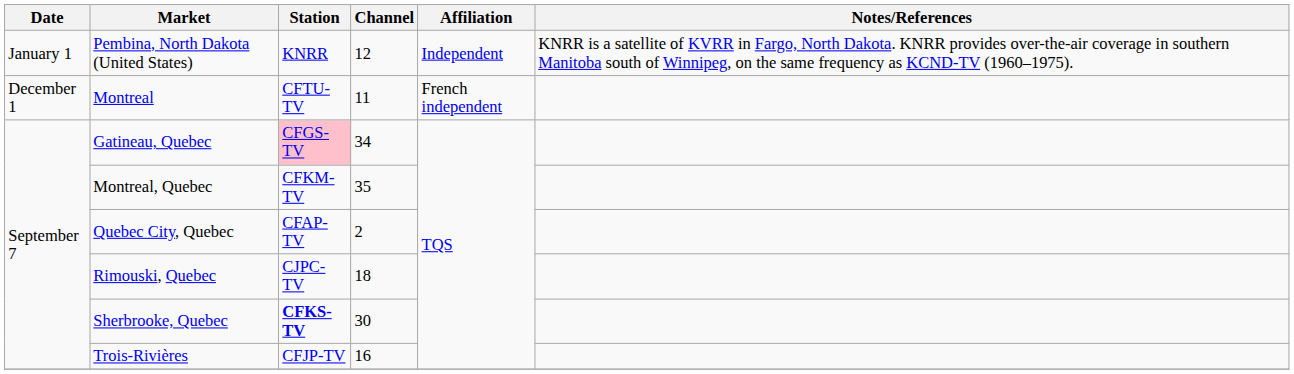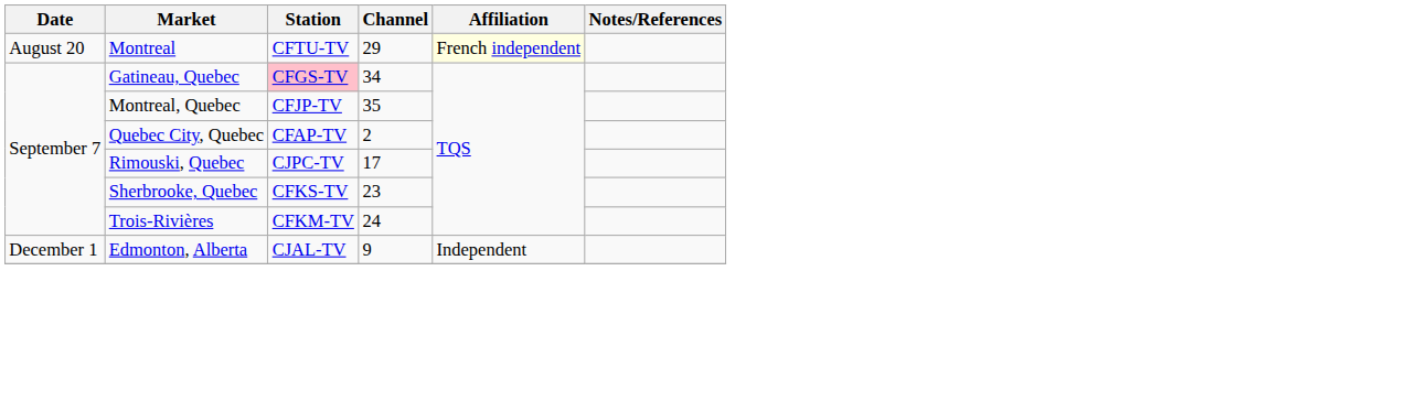 <table class="wikitable">
 <tr>
 <th>Date</th>
 <th>Market</th>
 <th>Station</th>
 <th>Channel</th>
 <th>Affiliation</th>
 <th>Notes/References</th>
 </tr>
 <tr>
-<td>January 1</td>
-<td><a href='#'>Pembina, North Dakota</a> (United States)</td>
-<td><a href='#'>KNRR</a></td>
-<td>12</td>
-<td><a href='#'>Independent</a></td>
-<td>KNRR is a satellite of <a href='#'>KVRR</a> in <a href='#'>Fargo, North Dakota</a>. KNRR provides over-the-air coverage in southern <a href='#'>Manitoba</a> south of <a href='#'>Winnipeg</a>, on the same frequency as <a href='#'>KCND-TV</a> (1960–1975).</td>
-</tr>
-<tr>
-<td>December 1</td>
+<td>August 20</td>
 <td><a href='#'>Montreal</a></td>
 <td><a href='#'>CFTU-TV</a></td>
-<td>11</td>
-<td>French <a href='#'>independent</a></td>
+<td>29</td>
+<td style="background: lightyellow;">French <a href='#'>independent</a></td>
 <td></td>
 </tr>
 <tr>
 <td rowspan=6>September 7</td>
 <td><a href='#'>Gatineau, Quebec</a> <br> </td>
 <td style="background: pink;"><a href='#'>CFGS-TV</a></td>
 <td>34</td>
 <td rowspan=6><a href='#'>TQS</a></td>
 <td></td>
 </tr>
 <tr>
 <td>Montreal, Quebec</td>
-<td><a href='#'>CFKM-TV</a></td>
+<td><a href='#'>CFJP-TV</a></td>
 <td>35</td>
 <td></td>
 </tr>
 <tr>
 <td><a href='#'>Quebec City</a>, Quebec</td>
 <td><a href='#'>CFAP-TV</a></td>
 <td>2</td>
 <td></td>
 </tr>
 <tr>
 <td><a href='#'>Rimouski</a>, <a href='#'>Quebec</a></td>
 <td><a href='#'>CJPC-TV</a></td>
-<td>18</td>
+<td>17</td>
 <td></td>
 </tr>
 <tr>
 <td><a href='#'>Sherbrooke, Quebec</a></td>
-<td><strong><a href='#'>CFKS-TV</a></strong></td>
-<td>30</td>
+<td><a href='#'>CFKS-TV</a></td>
+<td>23</td>
 <td></td>
 </tr>
 <tr>
 <td><a href='#'>Trois-Rivières</a></td>
-<td><a href='#'>CFJP-TV</a></td>
-<td>16</td>
+<td><a href='#'>CFKM-TV</a></td>
+<td>24</td>
+<td></td>
+</tr>
+<tr>
+<td>December 1</td>
+<td><a href='#'>Edmonton</a>, <a href='#'>Alberta</a></td>
+<td><a href='#'>CJAL-TV</a></td>
+<td>9</td>
+<td>Independent</td>
 <td></td>
 </tr>
 <tr>
 </tr>
 </table>
